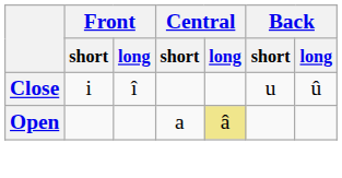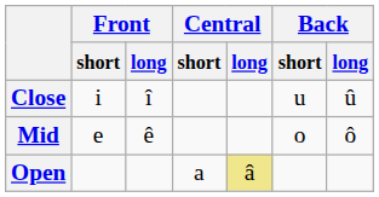 <table class="wikitable" border="1" style="text-align:center;">
 <tr>
 <th rowspan="2"></th>
 <th colspan="2"><a href='#'>Front</a></th>
 <th colspan="2"><a href='#'>Central</a></th>
 <th colspan="2"><a href='#'>Back</a></th>
 </tr>
 <tr>
 <th><small>short</small></th>
 <th><a href='#'><small>long</small></a></th>
 <th><small>short</small></th>
 <th><a href='#'><small>long</small></a></th>
 <th><small>short</small></th>
 <th><a href='#'><small>long</small></a></th>
 </tr>
 <tr>
 <th><a href='#'>Close</a></th>
 <td>i </td>
 <td>î </td>
 <td></td>
 <td></td>
 <td>u </td>
 <td>û </td>
 </tr>
 <tr>
+<th><a href='#'>Mid</a></th>
+<td>e </td>
+<td>ê </td>
+<td></td>
+<td></td>
+<td>o </td>
+<td>ô </td>
+</tr>
+<tr>
 <th><a href='#'>Open</a></th>
 <td></td>
 <td></td>
 <td>a </td>
 <td style="background: khaki;">â </td>
 <td></td>
 <td></td>
 </tr>
 </table>
